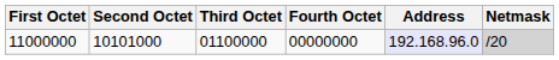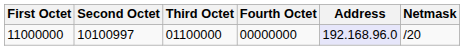 <table class="wikitable">
 <tr>
 <th>First Octet</th>
 <th>Second Octet</th>
 <th>Third Octet</th>
 <th>Fourth Octet</th>
 <th>Address</th>
 <th>Netmask</th>
 </tr>
 <tr>
 <td><span>11000000</span></td>
-<td><span>10101000</span></td>
+<td><span>10100997</span></td>
 <td><span>0110</span>0000</td>
 <td>00000000</td>
 <td style="background: lavender;">192.168.96.0</td>
-<td style="background: lightgrey;">/20</td>
+<td>/20</td>
 </tr>
 </table>
